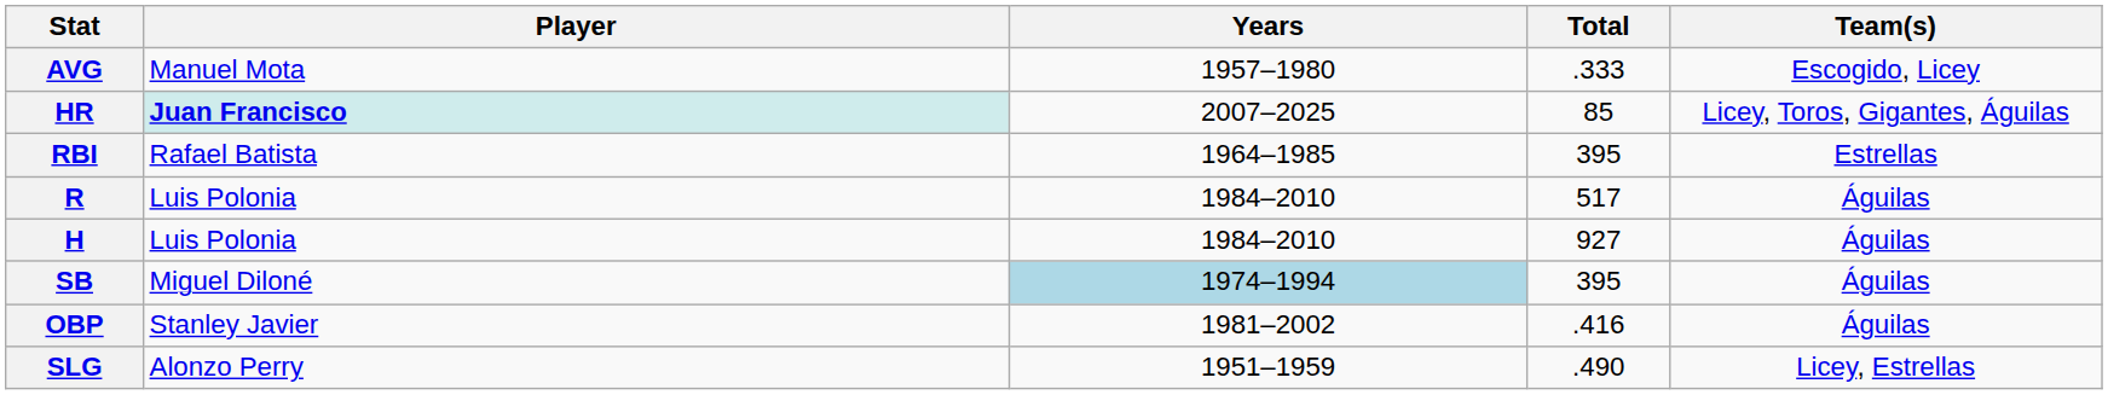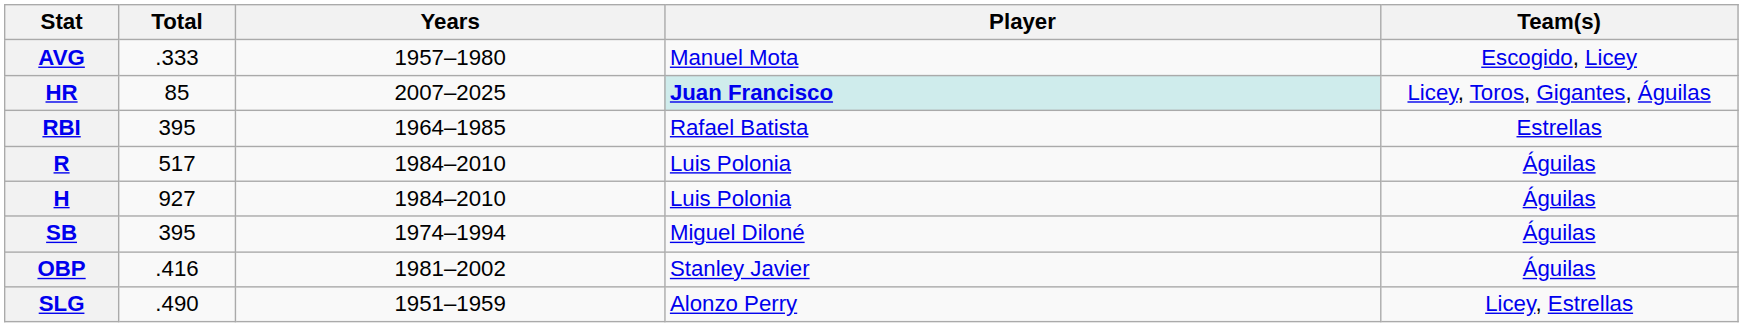 <table class="wikitable" style="text-align:center;">
 <tr>
 <th scope="col" width="3%">Stat</th>
+<th scope="col" width="3%">Total</th>
+<th scope="col" width="12%">Years</th>
 <th scope="col" width="20%">Player</th>
-<th scope="col" width="12%">Years</th>
-<th scope="col" width="3%">Total</th>
 <th scope="col" width="10%">Team(s)</th>
 </tr>
 <tr>
 <th scope="row" style="text-align:center;"><a href='#'>AVG</a></th>
+<td>.333</td>
+<td>1957–1980</td>
 <td style="text-align:left;"> <a href='#'>Manuel Mota</a></td>
-<td>1957–1980</td>
-<td>.333</td>
 <td><a href='#'>Escogido</a>, <a href='#'>Licey</a></td>
 </tr>
 <tr>
 <th scope="row" style="text-align:center;"><a href='#'>HR</a></th>
+<td>85</td>
+<td>2007–2025</td>
 <td style="text-align:left; background:#cfecec;"> <strong><a href='#'>Juan Francisco</a></strong></td>
-<td>2007–2025</td>
-<td>85</td>
 <td><a href='#'>Licey</a>, <a href='#'>Toros</a>, <a href='#'>Gigantes</a>, <a href='#'>Águilas</a></td>
 </tr>
 <tr>
 <th scope="row" style="text-align:center;"><a href='#'>RBI</a></th>
+<td>395</td>
+<td>1964–1985</td>
 <td style="text-align:left;"> <a href='#'>Rafael Batista</a></td>
-<td>1964–1985</td>
-<td>395</td>
 <td><a href='#'>Estrellas</a></td>
 </tr>
 <tr>
 <th scope="row" style="text-align:center;"><a href='#'>R</a></th>
+<td>517</td>
+<td>1984–2010</td>
 <td style="text-align:left;"> <a href='#'>Luis Polonia</a></td>
-<td>1984–2010</td>
-<td>517</td>
 <td><a href='#'>Águilas</a></td>
 </tr>
 <tr>
 <th scope="row" style="text-align:center;"><a href='#'>H</a></th>
+<td>927</td>
+<td>1984–2010</td>
 <td style="text-align:left;"> <a href='#'>Luis Polonia</a></td>
-<td>1984–2010</td>
-<td>927</td>
 <td><a href='#'>Águilas</a></td>
 </tr>
 <tr>
 <th scope="row" style="text-align:center;"><a href='#'>SB</a></th>
+<td>395</td>
+<td>1974–1994</td>
 <td style="text-align:left;"> <a href='#'>Miguel Diloné</a></td>
-<td style="background: lightblue;">1974–1994</td>
-<td>395</td>
 <td><a href='#'>Águilas</a></td>
 </tr>
 <tr>
 <th scope="row" style="text-align:center;"><a href='#'>OBP</a></th>
+<td>.416</td>
+<td>1981–2002</td>
 <td style="text-align:left;"> <a href='#'>Stanley Javier</a></td>
-<td>1981–2002</td>
-<td>.416</td>
 <td><a href='#'>Águilas</a></td>
 </tr>
 <tr>
 <th scope="row" style="text-align:center;"><a href='#'>SLG</a></th>
+<td>.490</td>
+<td>1951–1959</td>
 <td style="text-align:left;"> <a href='#'>Alonzo Perry</a></td>
-<td>1951–1959</td>
-<td>.490</td>
 <td><a href='#'>Licey</a>, <a href='#'>Estrellas</a></td>
 </tr>
 </table>
